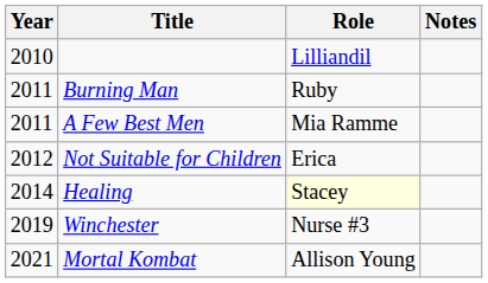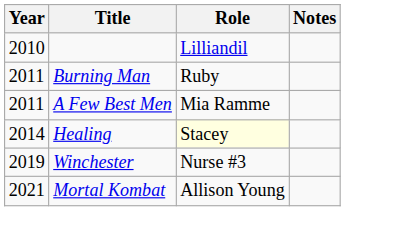 <table class="wikitable sortable">
 <tr>
 <th>Year</th>
 <th>Title</th>
 <th>Role</th>
 <th class="unsortable">Notes</th>
 </tr>
 <tr>
 <td>2010</td>
 <td><em></em></td>
 <td><a href='#'>Lilliandil</a></td>
 <td></td>
 </tr>
 <tr>
 <td>2011</td>
 <td><em><a href='#'>Burning Man</a></em></td>
 <td>Ruby</td>
 <td></td>
 </tr>
 <tr>
 <td>2011</td>
 <td data-sort-value="Few Best Men, A"><em><a href='#'>A Few Best Men</a></em></td>
 <td>Mia Ramme</td>
 <td></td>
 </tr>
 <tr>
-<td>2012</td>
-<td><em><a href='#'>Not Suitable for Children</a></em></td>
-<td>Erica</td>
-<td></td>
-</tr>
-<tr>
 <td>2014</td>
 <td><em><a href='#'>Healing</a></em></td>
 <td style="background: lightyellow;">Stacey</td>
 <td></td>
 </tr>
 <tr>
 <td>2019</td>
 <td><em><a href='#'>Winchester</a></em></td>
 <td>Nurse #3</td>
 <td></td>
 </tr>
 <tr>
 <td>2021</td>
 <td><em><a href='#'>Mortal Kombat</a></em></td>
 <td>Allison Young</td>
 <td></td>
 </tr>
 </table>
